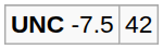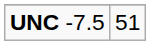 <table class="wikitable">
 <tr align="center">
 </tr>
 <tr align="center">
 <td><strong>UNC</strong> -7.5</td>
-<td>42</td>
+<td>51</td>
 </tr>
 </table>
